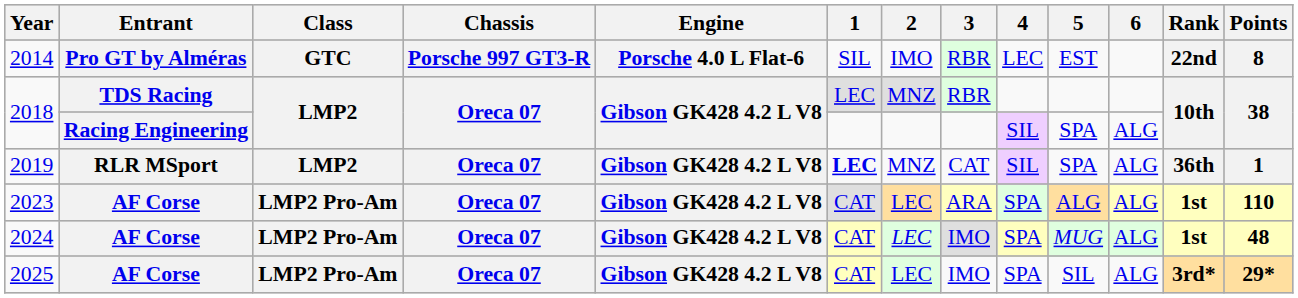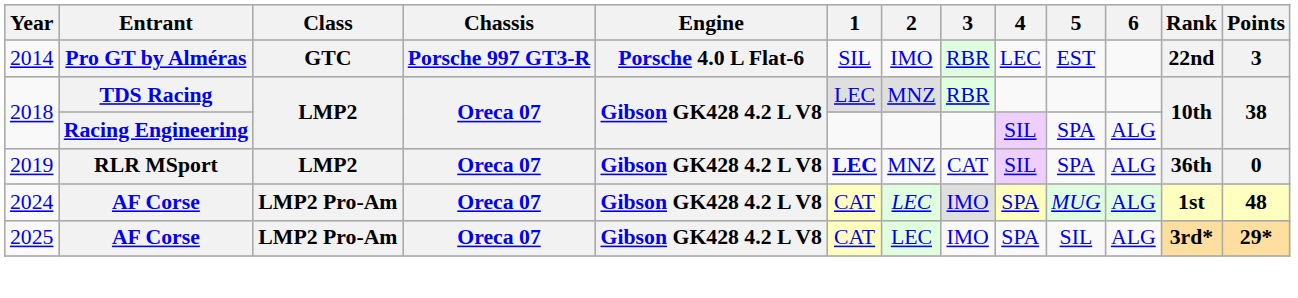 <table class="wikitable" style="text-align:center; font-size:85%">
 <tr>
 <th>Year</th>
 <th>Entrant</th>
 <th>Class</th>
 <th>Chassis</th>
 <th>Engine</th>
 <th>1</th>
 <th>2</th>
 <th>3</th>
 <th>4</th>
 <th>5</th>
 <th>6</th>
 <th>Rank</th>
 <th>Points</th>
 </tr>
 <tr>
 <td><a href='#'>2014</a></td>
 <th nowrap><a href='#'>Pro GT by Alméras</a></th>
 <th>GTC</th>
 <th nowrap><a href='#'>Porsche 997 GT3-R</a></th>
 <th nowrap><a href='#'>Porsche</a> 4.0 L Flat-6</th>
 <td><a href='#'>SIL</a></td>
 <td><a href='#'>IMO</a></td>
 <td style="background:#DFFFDF;"><a href='#'>RBR</a><br></td>
 <td><a href='#'>LEC</a></td>
 <td><a href='#'>EST</a></td>
 <td></td>
 <th>22nd</th>
-<th>8</th>
+<th>3</th>
 </tr>
 <tr>
 <td rowspan=2><a href='#'>2018</a></td>
 <th nowrap><a href='#'>TDS Racing</a></th>
 <th rowspan=2>LMP2</th>
 <th rowspan=2 nowrap><a href='#'>Oreca 07</a></th>
 <th rowspan=2 nowrap><a href='#'>Gibson</a> GK428 4.2 L V8</th>
 <td style="background:#DFDFDF;"><a href='#'>LEC</a><br></td>
 <td style="background:#DFDFDF;"><a href='#'>MNZ</a><br></td>
 <td style="background:#DFFFDF;"><a href='#'>RBR</a><br></td>
 <td></td>
 <td></td>
 <td></td>
 <th rowspan=2>10th</th>
 <th rowspan=2>38</th>
 </tr>
 <tr>
 <th nowrap><a href='#'>Racing Engineering</a></th>
 <td></td>
 <td></td>
 <td></td>
 <td style="background:#EFCFFF;"><a href='#'>SIL</a><br></td>
 <td><a href='#'>SPA</a></td>
 <td><a href='#'>ALG</a></td>
 </tr>
 <tr>
 <td><a href='#'>2019</a></td>
 <th nowrap>RLR MSport</th>
 <th>LMP2</th>
 <th nowrap><a href='#'>Oreca 07</a></th>
 <th nowrap><a href='#'>Gibson</a> GK428 4.2 L V8</th>
 <td><strong><a href='#'>LEC</a></strong></td>
 <td><a href='#'>MNZ</a></td>
 <td><a href='#'>CAT</a></td>
 <td style="background:#EFCFFF;"><a href='#'>SIL</a><br></td>
 <td><a href='#'>SPA</a></td>
 <td><a href='#'>ALG</a></td>
 <th>36th</th>
-<th>1</th>
-</tr>
-<tr>
-<td><a href='#'>2023</a></td>
-<th nowrap><a href='#'>AF Corse</a></th>
-<th nowrap>LMP2 Pro-Am</th>
-<th nowrap><a href='#'>Oreca 07</a></th>
-<th nowrap><a href='#'>Gibson</a> GK428 4.2 L V8</th>
-<td style="background:#DFDFDF;"><a href='#'>CAT</a><br></td>
-<td style="background:#FFDF9F;"><a href='#'>LEC</a><br></td>
-<td style="background:#FFFFBF;"><a href='#'>ARA</a><br></td>
-<td style="background:#DFFFDF;"><a href='#'>SPA</a><br></td>
-<td style="background:#FFDF9F;"><a href='#'>ALG</a><br></td>
-<td style="background:#FFFFBF;"><a href='#'>ALG</a><br></td>
-<th style="background:#FFFFBF;">1st</th>
-<th style="background:#FFFFBF;">110</th>
+<th>0</th>
 </tr>
 <tr>
 <td><a href='#'>2024</a></td>
 <th nowrap><a href='#'>AF Corse</a></th>
 <th nowrap>LMP2 Pro-Am</th>
 <th nowrap><a href='#'>Oreca 07</a></th>
 <th nowrap><a href='#'>Gibson</a> GK428 4.2 L V8</th>
 <td style="background:#FFFFBF;"><a href='#'>CAT</a><br></td>
 <td style="background:#DFFFDF;"><em><a href='#'>LEC</a></em><br></td>
 <td style="background:#DFDFDF;"><a href='#'>IMO</a><br></td>
 <td style="background:#FFFFBF;"><a href='#'>SPA</a><br></td>
 <td style="background:#DFFFDF;"><em><a href='#'>MUG</a></em><br></td>
 <td style="background:#DFFFDF;"><a href='#'>ALG</a><br></td>
 <th style="background:#FFFFBF;">1st</th>
 <th style="background:#FFFFBF;">48</th>
 </tr>
 <tr>
 <td><a href='#'>2025</a></td>
 <th><a href='#'>AF Corse</a></th>
 <th>LMP2 Pro-Am</th>
 <th><a href='#'>Oreca 07</a></th>
 <th><a href='#'>Gibson</a> GK428 4.2 L V8</th>
 <td style="background:#FFFFBF;"><a href='#'>CAT</a><br></td>
 <td style="background:#DFFFDF;"><a href='#'>LEC</a><br></td>
 <td style="background:#;"><a href='#'>IMO</a><br></td>
 <td style="background:#;"><a href='#'>SPA</a><br></td>
 <td style="background:#;"><a href='#'>SIL</a><br></td>
 <td style="background:#;"><a href='#'>ALG</a><br></td>
 <th style="background:#FFDF9F;">3rd*</th>
 <th style="background:#FFDF9F;">29*</th>
 </tr>
 </table>
